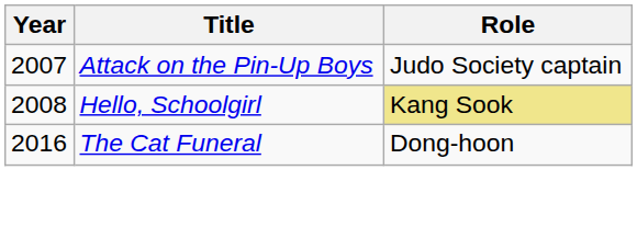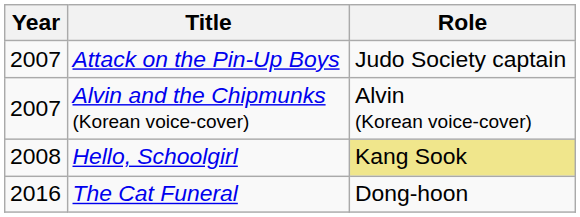 <table class="wikitable" style="width: 400px;">
 <tr>
 <th>Year</th>
 <th>Title</th>
 <th>Role</th>
 </tr>
 <tr>
 <td>2007</td>
 <td><em><a href='#'>Attack on the Pin-Up Boys</a></em></td>
 <td>Judo Society captain</td>
 </tr>
 <tr>
+<td>2007</td>
+<td><em><a href='#'>Alvin and the Chipmunks</a></em><br><small>(Korean voice-cover)</small></td>
+<td>Alvin <br><small>(Korean voice-cover)</small></td>
+</tr>
+<tr>
 <td>2008</td>
 <td><em><a href='#'>Hello, Schoolgirl</a></em></td>
 <td style="background: khaki;">Kang Sook</td>
 </tr>
 <tr>
 <td>2016</td>
 <td><em><a href='#'>The Cat Funeral</a></em></td>
 <td>Dong-hoon</td>
 </tr>
 </table>
